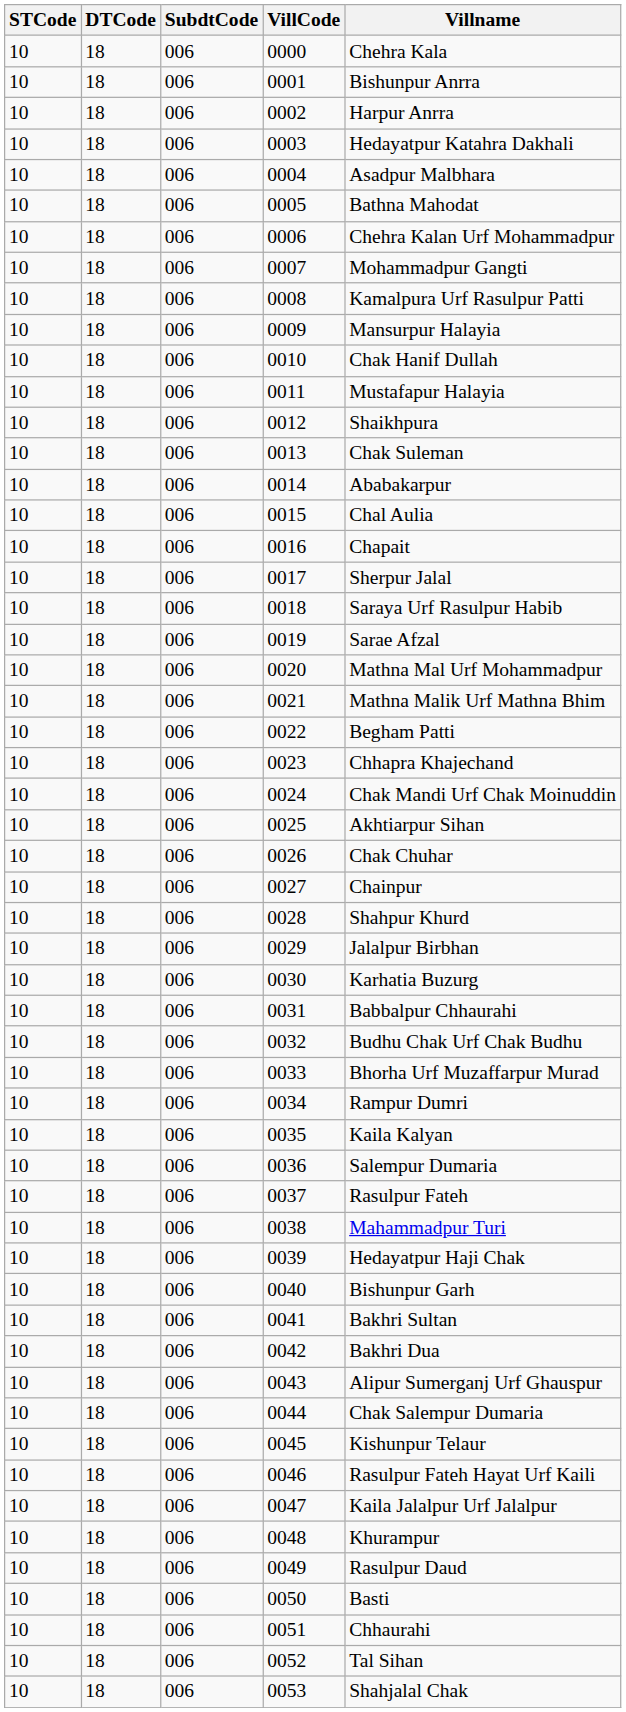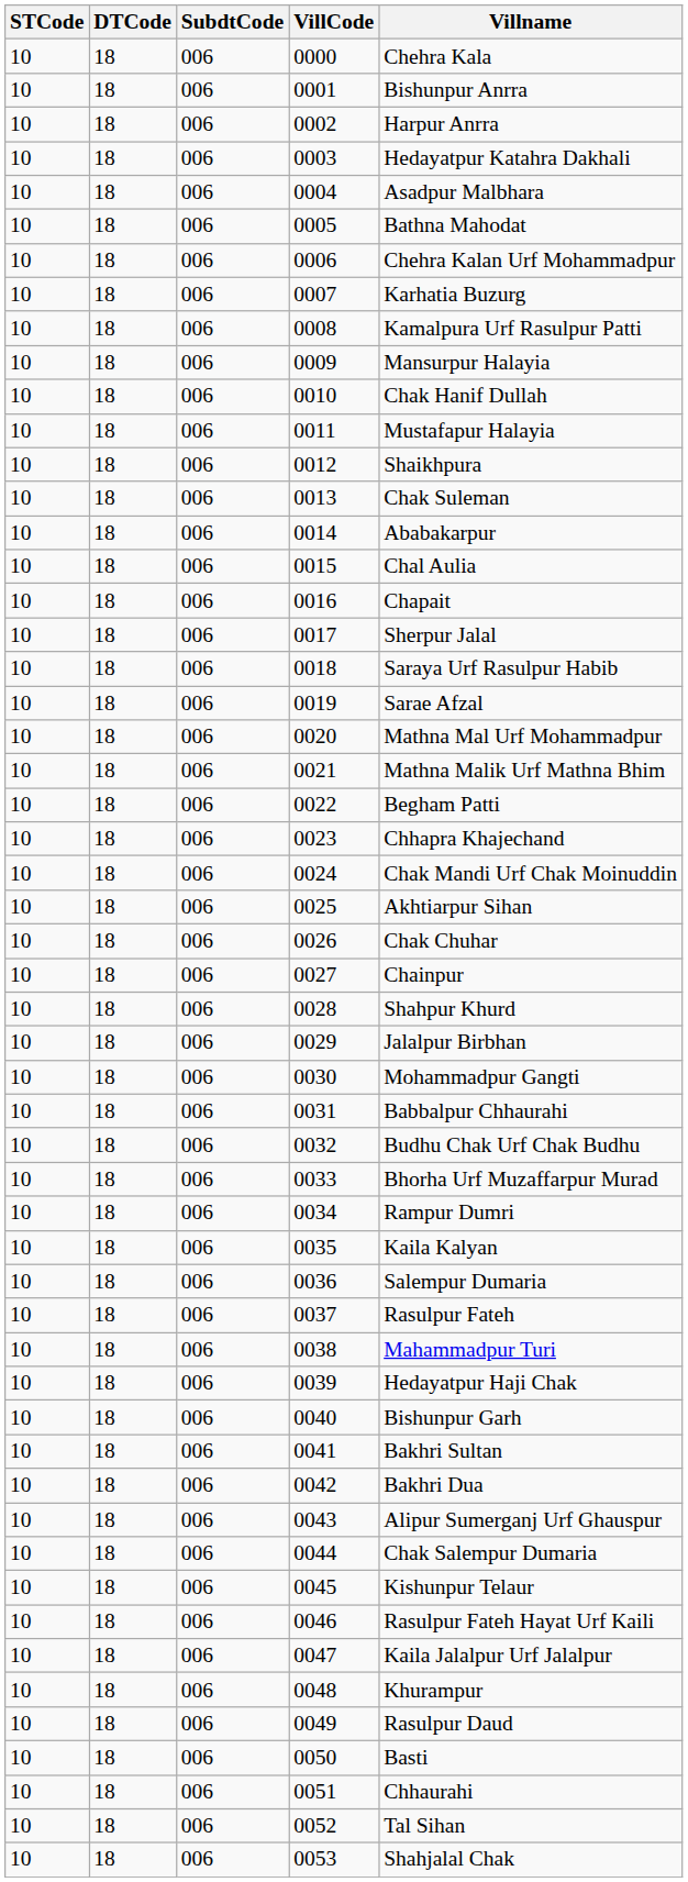 <table class="wikitable">
 <tr>
 <th>STCode</th>
 <th>DTCode</th>
 <th>SubdtCode</th>
 <th>VillCode</th>
 <th>Villname</th>
 </tr>
 <tr>
 <td>10</td>
 <td>18</td>
 <td>006</td>
 <td>0000</td>
 <td>Chehra Kala</td>
 </tr>
 <tr>
 <td>10</td>
 <td>18</td>
 <td>006</td>
 <td>0001</td>
 <td>Bishunpur Anrra</td>
 </tr>
 <tr>
 <td>10</td>
 <td>18</td>
 <td>006</td>
 <td>0002</td>
 <td>Harpur Anrra</td>
 </tr>
 <tr>
 <td>10</td>
 <td>18</td>
 <td>006</td>
 <td>0003</td>
 <td>Hedayatpur Katahra Dakhali</td>
 </tr>
 <tr>
 <td>10</td>
 <td>18</td>
 <td>006</td>
 <td>0004</td>
 <td>Asadpur Malbhara</td>
 </tr>
 <tr>
 <td>10</td>
 <td>18</td>
 <td>006</td>
 <td>0005</td>
 <td>Bathna Mahodat</td>
 </tr>
 <tr>
 <td>10</td>
 <td>18</td>
 <td>006</td>
 <td>0006</td>
 <td>Chehra Kalan Urf Mohammadpur</td>
 </tr>
 <tr>
 <td>10</td>
 <td>18</td>
 <td>006</td>
 <td>0007</td>
-<td>Mohammadpur Gangti</td>
+<td>Karhatia Buzurg</td>
 </tr>
 <tr>
 <td>10</td>
 <td>18</td>
 <td>006</td>
 <td>0008</td>
 <td>Kamalpura Urf Rasulpur Patti</td>
 </tr>
 <tr>
 <td>10</td>
 <td>18</td>
 <td>006</td>
 <td>0009</td>
 <td>Mansurpur Halayia</td>
 </tr>
 <tr>
 <td>10</td>
 <td>18</td>
 <td>006</td>
 <td>0010</td>
 <td>Chak Hanif Dullah</td>
 </tr>
 <tr>
 <td>10</td>
 <td>18</td>
 <td>006</td>
 <td>0011</td>
 <td>Mustafapur Halayia</td>
 </tr>
 <tr>
 <td>10</td>
 <td>18</td>
 <td>006</td>
 <td>0012</td>
 <td>Shaikhpura</td>
 </tr>
 <tr>
 <td>10</td>
 <td>18</td>
 <td>006</td>
 <td>0013</td>
 <td>Chak Suleman</td>
 </tr>
 <tr>
 <td>10</td>
 <td>18</td>
 <td>006</td>
 <td>0014</td>
 <td>Ababakarpur</td>
 </tr>
 <tr>
 <td>10</td>
 <td>18</td>
 <td>006</td>
 <td>0015</td>
 <td>Chal Aulia</td>
 </tr>
 <tr>
 <td>10</td>
 <td>18</td>
 <td>006</td>
 <td>0016</td>
 <td>Chapait</td>
 </tr>
 <tr>
 <td>10</td>
 <td>18</td>
 <td>006</td>
 <td>0017</td>
 <td>Sherpur Jalal</td>
 </tr>
 <tr>
 <td>10</td>
 <td>18</td>
 <td>006</td>
 <td>0018</td>
 <td>Saraya Urf Rasulpur Habib</td>
 </tr>
 <tr>
 <td>10</td>
 <td>18</td>
 <td>006</td>
 <td>0019</td>
 <td>Sarae Afzal</td>
 </tr>
 <tr>
 <td>10</td>
 <td>18</td>
 <td>006</td>
 <td>0020</td>
 <td>Mathna Mal Urf Mohammadpur</td>
 </tr>
 <tr>
 <td>10</td>
 <td>18</td>
 <td>006</td>
 <td>0021</td>
 <td>Mathna Malik Urf Mathna Bhim</td>
 </tr>
 <tr>
 <td>10</td>
 <td>18</td>
 <td>006</td>
 <td>0022</td>
 <td>Begham Patti</td>
 </tr>
 <tr>
 <td>10</td>
 <td>18</td>
 <td>006</td>
 <td>0023</td>
 <td>Chhapra Khajechand</td>
 </tr>
 <tr>
 <td>10</td>
 <td>18</td>
 <td>006</td>
 <td>0024</td>
 <td>Chak Mandi Urf Chak Moinuddin</td>
 </tr>
 <tr>
 <td>10</td>
 <td>18</td>
 <td>006</td>
 <td>0025</td>
 <td>Akhtiarpur Sihan</td>
 </tr>
 <tr>
 <td>10</td>
 <td>18</td>
 <td>006</td>
 <td>0026</td>
 <td>Chak Chuhar</td>
 </tr>
 <tr>
 <td>10</td>
 <td>18</td>
 <td>006</td>
 <td>0027</td>
 <td>Chainpur</td>
 </tr>
 <tr>
 <td>10</td>
 <td>18</td>
 <td>006</td>
 <td>0028</td>
 <td>Shahpur Khurd</td>
 </tr>
 <tr>
 <td>10</td>
 <td>18</td>
 <td>006</td>
 <td>0029</td>
 <td>Jalalpur Birbhan</td>
 </tr>
 <tr>
 <td>10</td>
 <td>18</td>
 <td>006</td>
 <td>0030</td>
-<td>Karhatia Buzurg</td>
+<td>Mohammadpur Gangti</td>
 </tr>
 <tr>
 <td>10</td>
 <td>18</td>
 <td>006</td>
 <td>0031</td>
 <td>Babbalpur Chhaurahi</td>
 </tr>
 <tr>
 <td>10</td>
 <td>18</td>
 <td>006</td>
 <td>0032</td>
 <td>Budhu Chak Urf Chak Budhu</td>
 </tr>
 <tr>
 <td>10</td>
 <td>18</td>
 <td>006</td>
 <td>0033</td>
 <td>Bhorha Urf Muzaffarpur Murad</td>
 </tr>
 <tr>
 <td>10</td>
 <td>18</td>
 <td>006</td>
 <td>0034</td>
 <td>Rampur Dumri</td>
 </tr>
 <tr>
 <td>10</td>
 <td>18</td>
 <td>006</td>
 <td>0035</td>
 <td>Kaila Kalyan</td>
 </tr>
 <tr>
 <td>10</td>
 <td>18</td>
 <td>006</td>
 <td>0036</td>
 <td>Salempur Dumaria</td>
 </tr>
 <tr>
 <td>10</td>
 <td>18</td>
 <td>006</td>
 <td>0037</td>
 <td>Rasulpur Fateh</td>
 </tr>
 <tr>
 <td>10</td>
 <td>18</td>
 <td>006</td>
 <td>0038</td>
 <td><a href='#'>Mahammadpur Turi</a></td>
 </tr>
 <tr>
 <td>10</td>
 <td>18</td>
 <td>006</td>
 <td>0039</td>
 <td>Hedayatpur Haji Chak</td>
 </tr>
 <tr>
 <td>10</td>
 <td>18</td>
 <td>006</td>
 <td>0040</td>
 <td>Bishunpur Garh</td>
 </tr>
 <tr>
 <td>10</td>
 <td>18</td>
 <td>006</td>
 <td>0041</td>
 <td>Bakhri Sultan</td>
 </tr>
 <tr>
 <td>10</td>
 <td>18</td>
 <td>006</td>
 <td>0042</td>
 <td>Bakhri Dua</td>
 </tr>
 <tr>
 <td>10</td>
 <td>18</td>
 <td>006</td>
 <td>0043</td>
 <td>Alipur Sumerganj Urf Ghauspur</td>
 </tr>
 <tr>
 <td>10</td>
 <td>18</td>
 <td>006</td>
 <td>0044</td>
 <td>Chak Salempur Dumaria</td>
 </tr>
 <tr>
 <td>10</td>
 <td>18</td>
 <td>006</td>
 <td>0045</td>
 <td>Kishunpur Telaur</td>
 </tr>
 <tr>
 <td>10</td>
 <td>18</td>
 <td>006</td>
 <td>0046</td>
 <td>Rasulpur Fateh Hayat Urf Kaili</td>
 </tr>
 <tr>
 <td>10</td>
 <td>18</td>
 <td>006</td>
 <td>0047</td>
 <td>Kaila Jalalpur Urf Jalalpur</td>
 </tr>
 <tr>
 <td>10</td>
 <td>18</td>
 <td>006</td>
 <td>0048</td>
 <td>Khurampur</td>
 </tr>
 <tr>
 <td>10</td>
 <td>18</td>
 <td>006</td>
 <td>0049</td>
 <td>Rasulpur Daud</td>
 </tr>
 <tr>
 <td>10</td>
 <td>18</td>
 <td>006</td>
 <td>0050</td>
 <td>Basti</td>
 </tr>
 <tr>
 <td>10</td>
 <td>18</td>
 <td>006</td>
 <td>0051</td>
 <td>Chhaurahi</td>
 </tr>
 <tr>
 <td>10</td>
 <td>18</td>
 <td>006</td>
 <td>0052</td>
 <td>Tal Sihan</td>
 </tr>
 <tr>
 <td>10</td>
 <td>18</td>
 <td>006</td>
 <td>0053</td>
 <td>Shahjalal Chak</td>
 </tr>
 </table>
